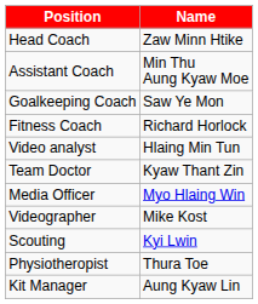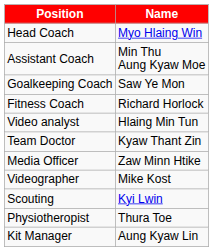 <table class="wikitable">
 <tr>
 <th style="background:red; color:white;">Position</th>
 <th style="background:red; color:white;">Name</th>
 </tr>
 <tr>
 <td>Head Coach</td>
-<td> Zaw Minn Htike</td>
+<td> <a href='#'>Myo Hlaing Win</a></td>
 </tr>
 <tr>
 <td>Assistant Coach</td>
 <td> Min Thu<br> Aung Kyaw Moe</td>
 </tr>
 <tr>
 <td>Goalkeeping Coach</td>
 <td> Saw Ye Mon</td>
 </tr>
 <tr>
 <td>Fitness Coach</td>
 <td> Richard Horlock</td>
 </tr>
 <tr>
 <td>Video analyst</td>
 <td> Hlaing Min Tun</td>
 </tr>
 <tr>
 <td>Team Doctor</td>
 <td> Kyaw Thant Zin</td>
 </tr>
 <tr>
 <td>Media Officer</td>
-<td> <a href='#'>Myo Hlaing Win</a></td>
+<td> Zaw Minn Htike</td>
 </tr>
 <tr>
 <td>Videographer</td>
 <td> Mike Kost</td>
 </tr>
 <tr>
 <td>Scouting</td>
 <td> <a href='#'>Kyi Lwin</a></td>
 </tr>
 <tr>
 <td>Physiotheropist</td>
 <td> Thura Toe</td>
 </tr>
 <tr>
 <td>Kit Manager</td>
 <td> Aung Kyaw Lin</td>
 </tr>
 </table>
